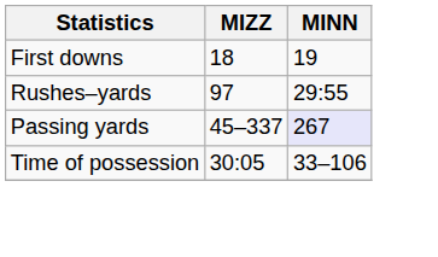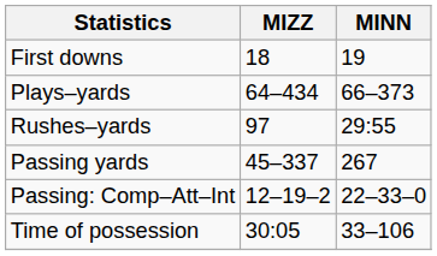 <table class="wikitable">
 <tr>
 <th>Statistics</th>
 <th>MIZZ</th>
 <th>MINN</th>
 </tr>
 <tr>
 <td>First downs</td>
 <td>18</td>
 <td>19</td>
 </tr>
 <tr>
+<td>Plays–yards</td>
+<td>64–434</td>
+<td>66–373</td>
+</tr>
+<tr>
 <td>Rushes–yards</td>
 <td>97</td>
 <td>29:55</td>
 </tr>
 <tr>
 <td>Passing yards</td>
 <td>45–337</td>
-<td style="background: lavender;">267</td>
+<td>267</td>
+</tr>
+<tr>
+<td>Passing: Comp–Att–Int</td>
+<td>12–19–2</td>
+<td>22–33–0</td>
 </tr>
 <tr>
 <td>Time of possession</td>
 <td>30:05</td>
 <td>33–106</td>
 </tr>
 <tr>
 </tr>
 </table>
